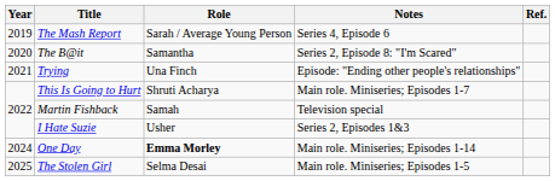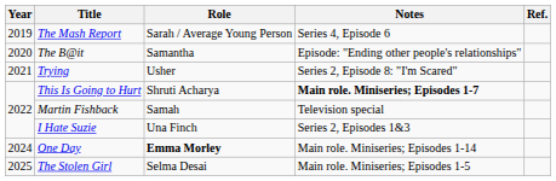 <table class="wikitable sortable">
 <tr>
 <th>Year</th>
 <th>Title</th>
 <th>Role</th>
 <th class="unsortable">Notes</th>
 <th class="unsortable">Ref.</th>
 </tr>
 <tr>
 <td>2019</td>
 <td><em><a href='#'>The Mash Report</a></em></td>
 <td>Sarah / Average Young Person</td>
 <td>Series 4, Episode 6</td>
 <td></td>
 </tr>
 <tr>
 <td>2020</td>
 <td><em>The B@it</em></td>
 <td>Samantha</td>
-<td>Series 2, Episode 8: "I'm Scared"</td>
+<td>Episode: "Ending other people's relationships"</td>
 <td></td>
 </tr>
 <tr>
 <td>2021</td>
 <td><em><a href='#'>Trying</a></em></td>
-<td>Una Finch</td>
-<td>Episode: "Ending other people's relationships"</td>
+<td>Usher</td>
+<td>Series 2, Episode 8: "I'm Scared"</td>
 <td></td>
 </tr>
 <tr>
 <td rowspan="3">2022</td>
 <td><em><a href='#'>This Is Going to Hurt</a></em></td>
 <td>Shruti Acharya</td>
-<td>Main role. Miniseries; Episodes 1-7</td>
+<td><strong>Main role. Miniseries; Episodes 1-7</strong></td>
 <td align="center"></td>
 </tr>
 <tr>
 <td><em>Martin Fishback</em></td>
 <td>Samah</td>
 <td>Television special</td>
 <td align="center"></td>
 </tr>
 <tr>
 <td><em><a href='#'>I Hate Suzie</a></em></td>
-<td>Usher</td>
+<td>Una Finch</td>
 <td>Series 2, Episodes 1&3</td>
 <td align="center"></td>
 </tr>
 <tr>
 <td>2024</td>
 <td><em><a href='#'>One Day</a></em></td>
 <td><strong>Emma Morley</strong></td>
 <td>Main role. Miniseries; Episodes 1-14</td>
 <td align="center"></td>
 </tr>
 <tr>
 <td>2025</td>
 <td><em><a href='#'>The Stolen Girl</a></em></td>
 <td>Selma Desai</td>
 <td>Main role. Miniseries; Episodes 1-5</td>
 <td align="center"></td>
 </tr>
 </table>
